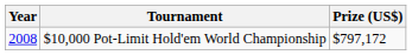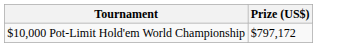 <table class="wikitable">
 <tr>
-<th>Year</th>
 <th>Tournament</th>
 <th>Prize (US$)</th>
 </tr>
 <tr>
-<td><a href='#'>2008</a></td>
 <td>$10,000 Pot-Limit Hold'em World Championship</td>
 <td>$797,172</td>
 </tr>
 </table>
